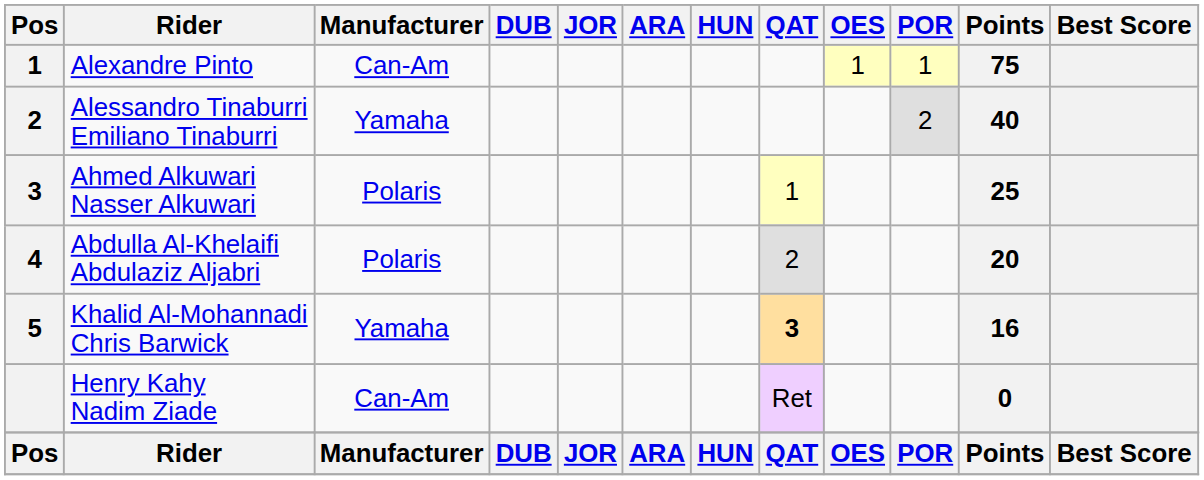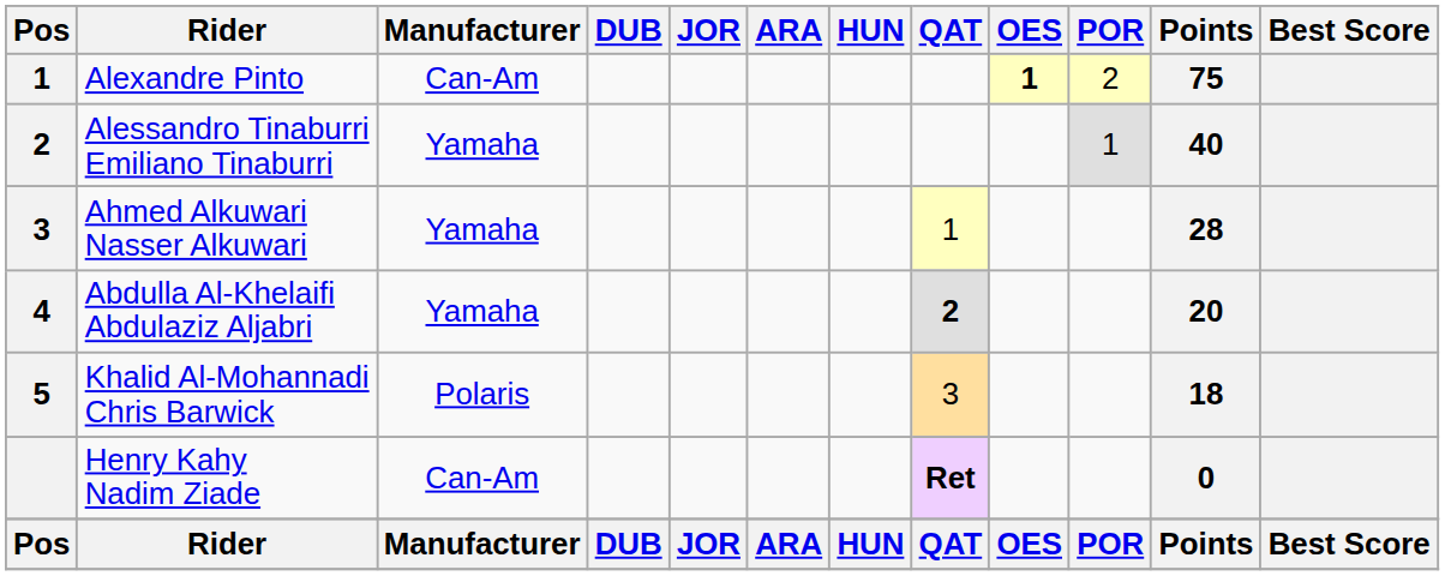 <table class="wikitable" style="font-size: 85%; text-align: center;">
 <tr valign="top">
 <th valign="middle">Pos</th>
 <th valign="middle">Rider</th>
 <th valign="middle">Manufacturer</th>
 <th><a href='#'>DUB</a><br></th>
 <th><a href='#'>JOR</a><br></th>
 <th><a href='#'>ARA</a><br></th>
 <th><a href='#'>HUN</a><br></th>
 <th><a href='#'>QAT</a><br></th>
 <th><a href='#'>OES</a><br></th>
 <th><a href='#'>POR</a><br></th>
 <th valign="middle">Points</th>
 <th valign="middle">Best Score</th>
 </tr>
 <tr>
 <th>1</th>
 <td align=left> <a href='#'>Alexandre Pinto</a></td>
 <td><a href='#'>Can-Am</a></td>
 <td></td>
 <td></td>
 <td></td>
 <td></td>
 <td></td>
-<td style="background:#ffffbf;">1</td>
-<td style="background:#ffffbf;">1</td>
+<td style="background:#ffffbf;"><strong>1</strong></td>
+<td style="background:#ffffbf;">2</td>
 <th>75</th>
 <th></th>
 </tr>
 <tr>
 <th>2</th>
 <td align=left> <a href='#'>Alessandro Tinaburri</a><br> <a href='#'>Emiliano Tinaburri</a></td>
 <td><a href='#'>Yamaha</a></td>
 <td></td>
 <td></td>
 <td></td>
 <td></td>
 <td></td>
 <td></td>
-<td style="background:#dfdfdf;">2</td>
+<td style="background:#dfdfdf;">1</td>
 <th>40</th>
 <th></th>
 </tr>
 <tr>
 <th>3</th>
 <td align=left> <a href='#'>Ahmed Alkuwari</a><br> <a href='#'>Nasser Alkuwari</a></td>
-<td><a href='#'>Polaris</a></td>
+<td><a href='#'>Yamaha</a></td>
 <td></td>
 <td></td>
 <td></td>
 <td></td>
 <td style="background:#ffffbf;">1</td>
 <td></td>
 <td></td>
-<th>25</th>
+<th>28</th>
 <th></th>
 </tr>
 <tr>
 <th>4</th>
 <td align=left> <a href='#'>Abdulla Al-Khelaifi</a><br> <a href='#'>Abdulaziz Aljabri</a></td>
-<td><a href='#'>Polaris</a></td>
+<td><a href='#'>Yamaha</a></td>
 <td></td>
 <td></td>
 <td></td>
 <td></td>
-<td style="background:#dfdfdf;">2</td>
+<td style="background:#dfdfdf;"><strong>2</strong></td>
 <td></td>
 <td></td>
 <th>20</th>
 <th></th>
 </tr>
 <tr>
 <th>5</th>
 <td align=left> <a href='#'>Khalid Al-Mohannadi</a><br> <a href='#'>Chris Barwick</a></td>
-<td><a href='#'>Yamaha</a></td>
+<td><a href='#'>Polaris</a></td>
 <td></td>
 <td></td>
 <td></td>
 <td></td>
-<td style="background:#ffdf9f;"><strong>3</strong></td>
+<td style="background:#ffdf9f;">3</td>
 <td></td>
 <td></td>
-<th>16</th>
+<th>18</th>
 <th></th>
 </tr>
 <tr>
 <th></th>
 <td align=left> <a href='#'>Henry Kahy</a><br> <a href='#'>Nadim Ziade</a></td>
 <td><a href='#'>Can-Am</a></td>
 <td></td>
 <td></td>
 <td></td>
 <td></td>
-<td style="background:#efcfff;">Ret</td>
+<td style="background:#efcfff;"><strong>Ret</strong></td>
 <td></td>
 <td></td>
 <th>0</th>
 <th></th>
 </tr>
 <tr>
 </tr>
 <tr valign="top">
 <th valign="middle">Pos</th>
 <th valign="middle">Rider</th>
 <th valign="middle">Manufacturer</th>
 <th><a href='#'>DUB</a><br></th>
 <th><a href='#'>JOR</a><br></th>
 <th><a href='#'>ARA</a><br></th>
 <th><a href='#'>HUN</a><br></th>
 <th><a href='#'>QAT</a><br></th>
 <th><a href='#'>OES</a><br></th>
 <th><a href='#'>POR</a><br></th>
 <th valign="middle">Points</th>
 <th valign="middle">Best Score</th>
 </tr>
 <tr>
 </tr>
 </table>
